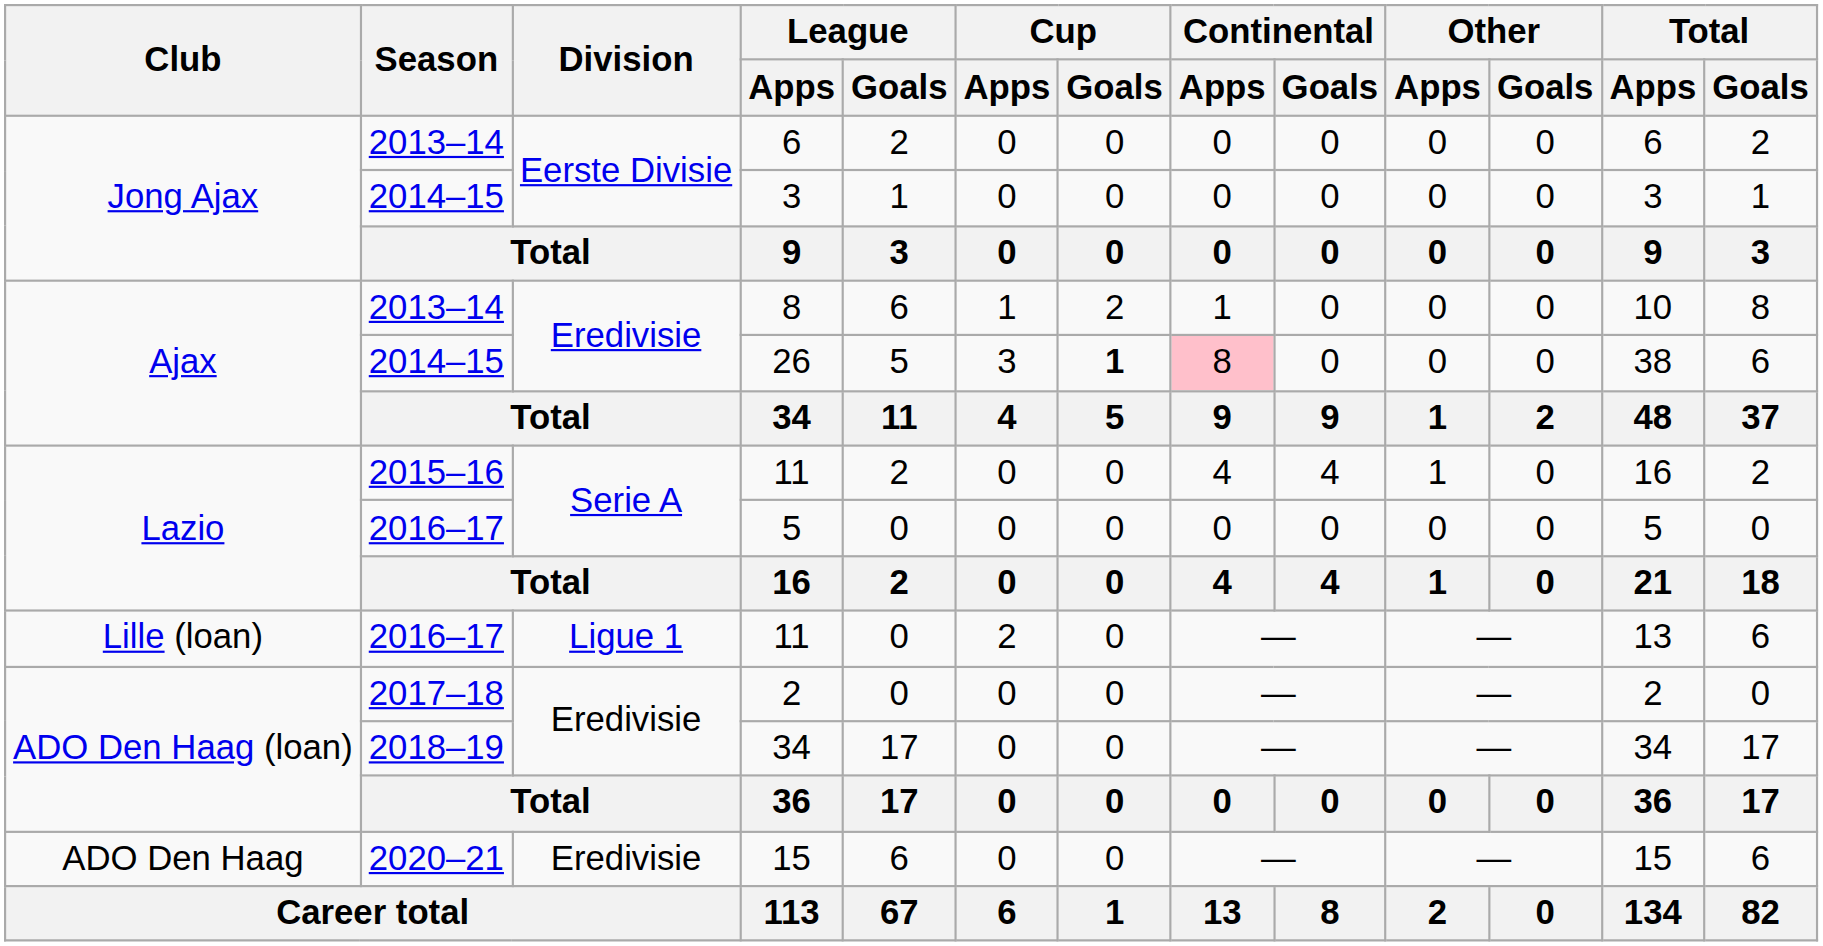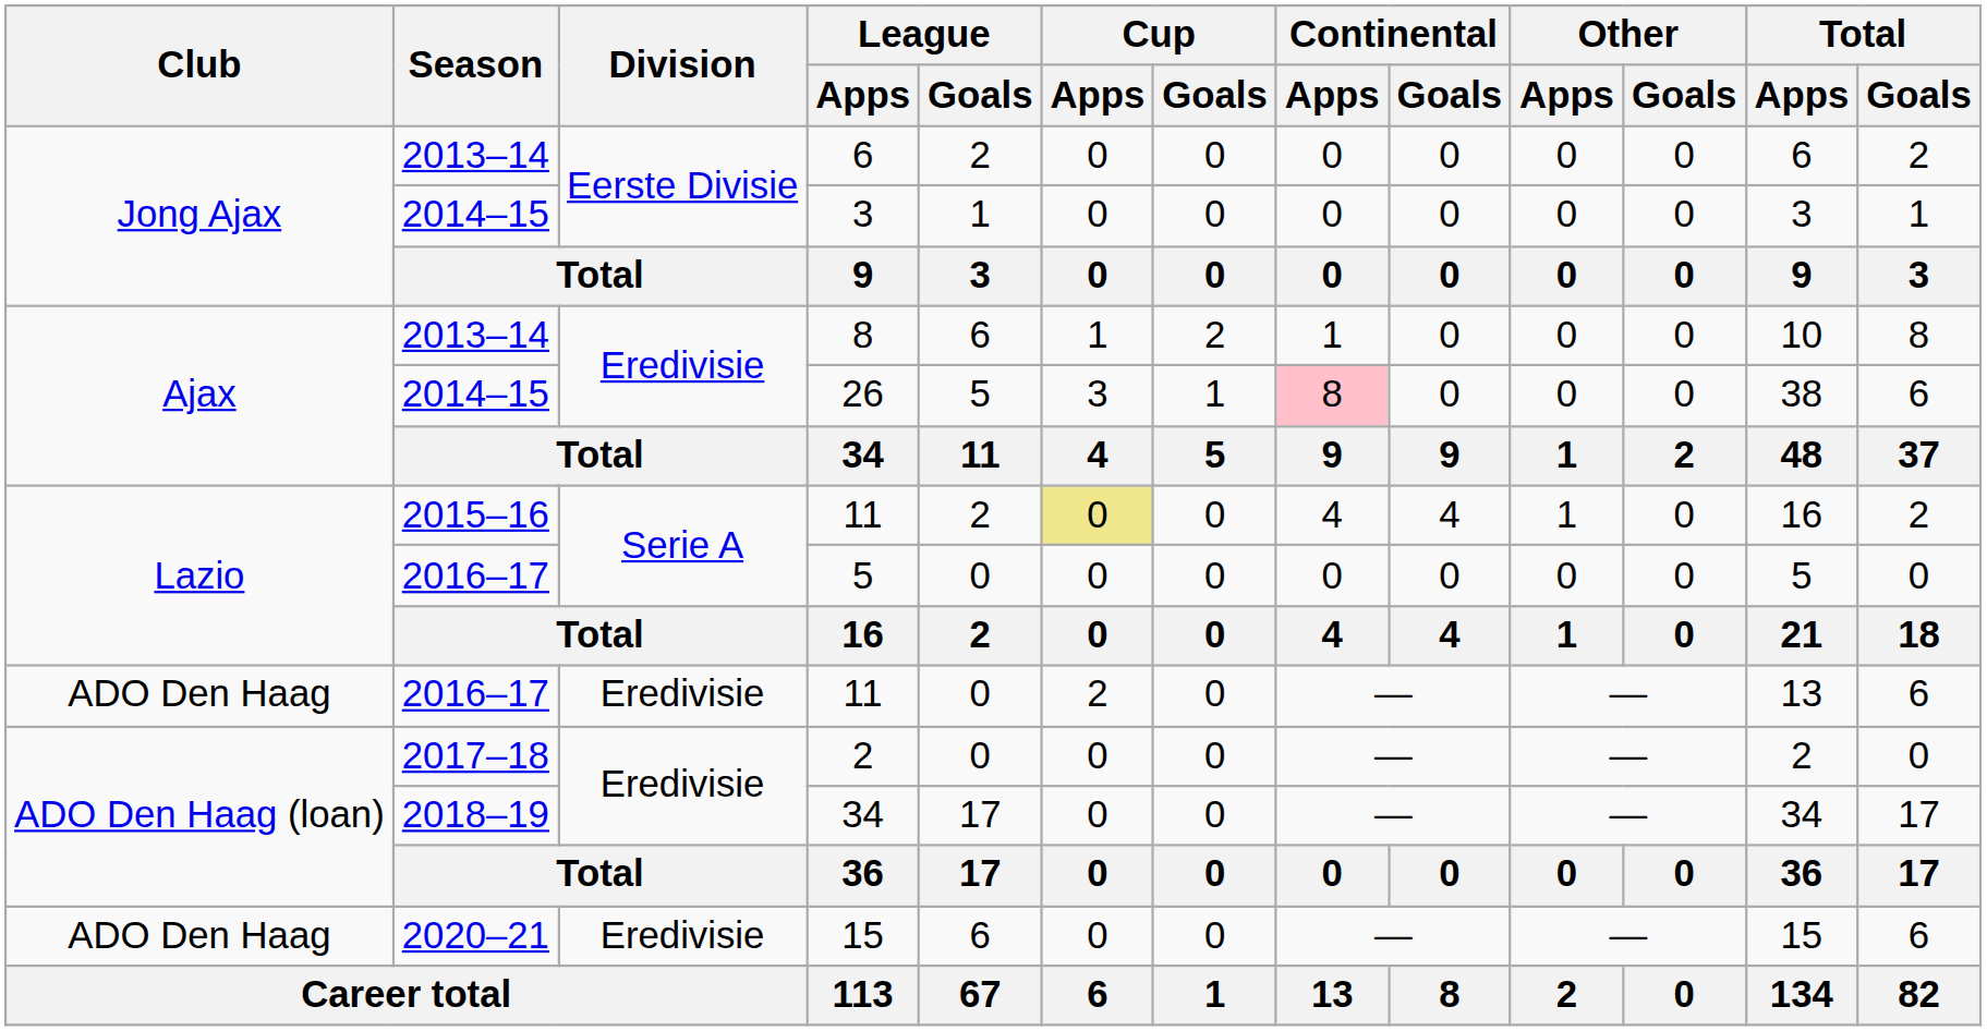 <table class="wikitable" style="text-align:center">
 <tr>
 <th rowspan="2">Club</th>
 <th rowspan="2">Season</th>
 <th rowspan="2">Division</th>
 <th colspan="2">League</th>
 <th colspan="2">Cup</th>
 <th colspan="2">Continental</th>
 <th colspan="2">Other</th>
 <th colspan="2">Total</th>
 </tr>
 <tr>
 <th>Apps</th>
 <th>Goals</th>
 <th>Apps</th>
 <th>Goals</th>
 <th>Apps</th>
 <th>Goals</th>
 <th>Apps</th>
 <th>Goals</th>
 <th>Apps</th>
 <th>Goals</th>
 </tr>
 <tr>
 <td rowspan="3"><a href='#'>Jong Ajax</a></td>
 <td><a href='#'>2013–14</a></td>
 <td rowspan="2"><a href='#'>Eerste Divisie</a></td>
 <td>6</td>
 <td>2</td>
 <td>0</td>
 <td>0</td>
 <td>0</td>
 <td>0</td>
 <td>0</td>
 <td>0</td>
 <td>6</td>
 <td>2</td>
 </tr>
 <tr>
 <td><a href='#'>2014–15</a></td>
 <td>3</td>
 <td>1</td>
 <td>0</td>
 <td>0</td>
 <td>0</td>
 <td>0</td>
 <td>0</td>
 <td>0</td>
 <td>3</td>
 <td>1</td>
 </tr>
 <tr>
 <th colspan="2">Total</th>
 <th>9</th>
 <th>3</th>
 <th>0</th>
 <th>0</th>
 <th>0</th>
 <th>0</th>
 <th>0</th>
 <th>0</th>
 <th>9</th>
 <th>3</th>
 </tr>
 <tr>
 <td rowspan="3"><a href='#'>Ajax</a></td>
 <td><a href='#'>2013–14</a></td>
 <td rowspan="2"><a href='#'>Eredivisie</a></td>
 <td>8</td>
 <td>6</td>
 <td>1</td>
 <td>2</td>
 <td>1</td>
 <td>0</td>
 <td>0</td>
 <td>0</td>
 <td>10</td>
 <td>8</td>
 </tr>
 <tr>
 <td><a href='#'>2014–15</a></td>
 <td>26</td>
 <td>5</td>
 <td>3</td>
-<td><strong>1</strong></td>
+<td>1</td>
 <td style="background: pink;">8</td>
 <td>0</td>
 <td>0</td>
 <td>0</td>
 <td>38</td>
 <td>6</td>
 </tr>
 <tr>
 <th colspan="2">Total</th>
 <th>34</th>
 <th>11</th>
 <th>4</th>
 <th>5</th>
 <th>9</th>
 <th>9</th>
 <th>1</th>
 <th>2</th>
 <th>48</th>
 <th>37</th>
 </tr>
 <tr>
 <td rowspan="3"><a href='#'>Lazio</a></td>
 <td><a href='#'>2015–16</a></td>
 <td rowspan="2"><a href='#'>Serie A</a></td>
 <td>11</td>
 <td>2</td>
-<td>0</td>
+<td style="background: khaki;">0</td>
 <td>0</td>
 <td>4</td>
 <td>4</td>
 <td>1</td>
 <td>0</td>
 <td>16</td>
 <td>2</td>
 </tr>
 <tr>
 <td><a href='#'>2016–17</a></td>
 <td>5</td>
 <td>0</td>
 <td>0</td>
 <td>0</td>
 <td>0</td>
 <td>0</td>
 <td>0</td>
 <td>0</td>
 <td>5</td>
 <td>0</td>
 </tr>
 <tr>
 <th colspan="2">Total</th>
 <th>16</th>
 <th>2</th>
 <th>0</th>
 <th>0</th>
 <th>4</th>
 <th>4</th>
 <th>1</th>
 <th>0</th>
 <th>21</th>
 <th>18</th>
 </tr>
 <tr>
-<td><a href='#'>Lille</a> (loan)</td>
+<td>ADO Den Haag</td>
 <td><a href='#'>2016–17</a></td>
-<td><a href='#'>Ligue 1</a></td>
+<td>Eredivisie</td>
 <td>11</td>
 <td>0</td>
 <td>2</td>
 <td>0</td>
 <td colspan="2">—</td>
 <td colspan="2">—</td>
 <td>13</td>
 <td>6</td>
 </tr>
 <tr>
 <td rowspan="3"><a href='#'>ADO Den Haag</a> (loan)</td>
 <td><a href='#'>2017–18</a></td>
 <td rowspan="2">Eredivisie</td>
 <td>2</td>
 <td>0</td>
 <td>0</td>
 <td>0</td>
 <td colspan="2">—</td>
 <td colspan="2">—</td>
 <td>2</td>
 <td>0</td>
 </tr>
 <tr>
 <td><a href='#'>2018–19</a></td>
 <td>34</td>
 <td>17</td>
 <td>0</td>
 <td>0</td>
 <td colspan="2">—</td>
 <td colspan="2">—</td>
 <td>34</td>
 <td>17</td>
 </tr>
 <tr>
 <th colspan="2">Total</th>
 <th>36</th>
 <th>17</th>
 <th>0</th>
 <th>0</th>
 <th>0</th>
 <th>0</th>
 <th>0</th>
 <th>0</th>
 <th>36</th>
 <th>17</th>
 </tr>
 <tr>
 <td>ADO Den Haag</td>
 <td><a href='#'>2020–21</a></td>
 <td>Eredivisie</td>
 <td>15</td>
 <td>6</td>
 <td>0</td>
 <td>0</td>
 <td colspan="2">—</td>
 <td colspan="2">—</td>
 <td>15</td>
 <td>6</td>
 </tr>
 <tr>
 <th colspan="3">Career total</th>
 <th>113</th>
 <th>67</th>
 <th>6</th>
 <th>1</th>
 <th>13</th>
 <th>8</th>
 <th>2</th>
 <th>0</th>
 <th>134</th>
 <th>82</th>
 </tr>
 </table>
